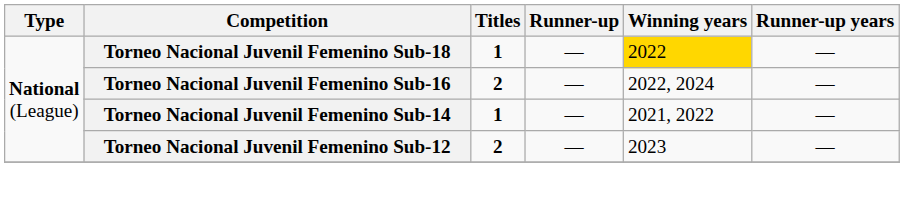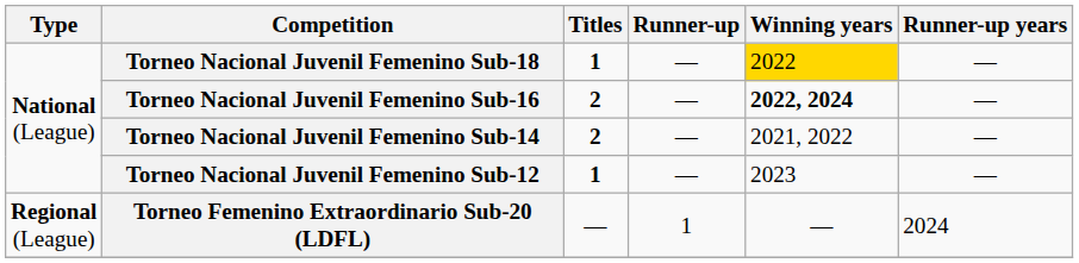 <table class="wikitable plainrowheaders" style="font-size:95%; text-align:center;">
 <tr>
 <th>Type</th>
 <th width=300px>Competition</th>
 <th>Titles</th>
 <th>Runner-up</th>
 <th>Winning years</th>
 <th>Runner-up years</th>
 </tr>
 <tr>
 <td rowspan=4><strong>National</strong><br>(League)</td>
 <th scope=col>Torneo Nacional Juvenil Femenino Sub-18</th>
 <td><strong>1</strong></td>
 <td style="text-align:center;">—</td>
 <td align="left" style="background: gold;">2022</td>
 <td style="text-align:center;">—</td>
 </tr>
 <tr>
 <th scope=col>Torneo Nacional Juvenil Femenino Sub-16</th>
 <td><strong>2</strong></td>
 <td style="text-align:center;">—</td>
-<td align="left">2022, 2024</td>
+<td align="left"><strong>2022, 2024</strong></td>
 <td style="text-align:center;">—</td>
 </tr>
 <tr>
 <th scope=col>Torneo Nacional Juvenil Femenino Sub-14</th>
-<td><strong>1</strong></td>
+<td><strong>2</strong></td>
 <td style="text-align:center;">—</td>
 <td align="left">2021, 2022</td>
 <td style="text-align:center;">—</td>
 </tr>
 <tr>
 <th scope=col>Torneo Nacional Juvenil Femenino Sub-12</th>
-<td><strong>2</strong></td>
+<td><strong>1</strong></td>
 <td style="text-align:center;">—</td>
 <td align="left">2023</td>
 <td style="text-align:center;">—</td>
 </tr>
 <tr>
+<td rowspan=1><strong>Regional</strong><br>(League)</td>
+<th scope=col>Torneo Femenino Extraordinario Sub-20 (LDFL)</th>
+<td style="text-align:center;">—</td>
+<td>1</td>
+<td style="text-align:center;">—</td>
+<td align="left">2024</td>
+</tr>
+<tr>
 </tr>
 </table>
